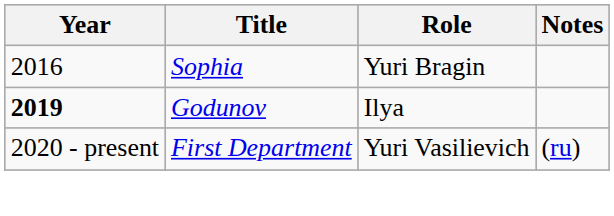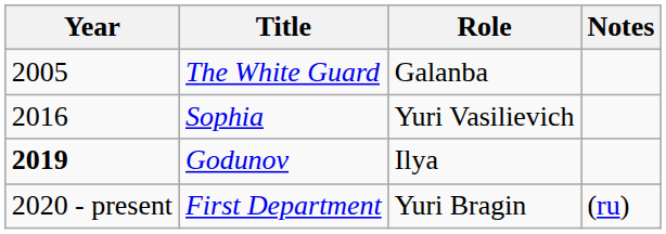 <table class="wikitable sortable">
 <tr>
 <th>Year</th>
 <th>Title</th>
 <th>Role</th>
 <th>Notes</th>
 </tr>
 <tr>
+<td>2005</td>
+<td><em><a href='#'>The White Guard</a></em></td>
+<td>Galanba</td>
+<td></td>
+</tr>
+<tr>
 <td>2016</td>
 <td><em><a href='#'>Sophia</a></em></td>
-<td>Yuri Bragin</td>
+<td>Yuri Vasilievich</td>
 <td></td>
 </tr>
 <tr>
 <td><strong>2019</strong></td>
 <td><em><a href='#'>Godunov</a></em></td>
 <td>Ilya</td>
 <td></td>
 </tr>
 <tr>
 <td>2020 - present</td>
 <td><em><a href='#'>First Department</a></em></td>
-<td>Yuri Vasilievich</td>
+<td>Yuri Bragin</td>
 <td>(<a href='#'>ru</a>)</td>
 </tr>
 </table>
